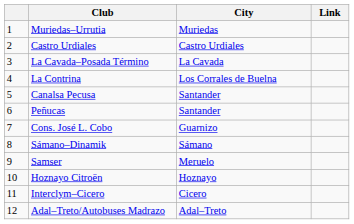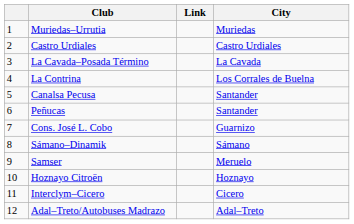 <table class="wikitable sortable">
 <tr>
 <th width=30></th>
 <th width=220>Club</th>
+<th width=50>Link</th>
 <th width=200>City</th>
-<th width=50>Link</th>
 </tr>
 <tr>
 <td>1</td>
 <td><a href='#'>Muriedas–Urrutia</a></td>
+<td></td>
 <td><a href='#'>Muriedas</a></td>
-<td></td>
 </tr>
 <tr>
 <td>2</td>
 <td><a href='#'>Castro Urdiales</a></td>
+<td></td>
 <td><a href='#'>Castro Urdiales</a></td>
-<td></td>
 </tr>
 <tr>
 <td>3</td>
 <td><a href='#'>La Cavada–Posada Término</a></td>
+<td></td>
 <td><a href='#'>La Cavada</a></td>
-<td></td>
 </tr>
 <tr>
 <td>4</td>
 <td><a href='#'>La Contrina</a></td>
+<td></td>
 <td><a href='#'>Los Corrales de Buelna</a></td>
-<td></td>
 </tr>
 <tr>
 <td>5</td>
 <td><a href='#'>Canalsa Pecusa</a></td>
+<td></td>
 <td><a href='#'>Santander</a></td>
-<td></td>
 </tr>
 <tr>
 <td>6</td>
 <td><a href='#'>Peñucas</a></td>
+<td></td>
 <td><a href='#'>Santander</a></td>
-<td></td>
 </tr>
 <tr>
 <td>7</td>
 <td><a href='#'>Cons. José L. Cobo</a></td>
+<td></td>
 <td><a href='#'>Guarnizo</a></td>
-<td></td>
 </tr>
 <tr>
 <td>8</td>
 <td><a href='#'>Sámano–Dinamik</a></td>
+<td></td>
 <td><a href='#'>Sámano</a></td>
-<td></td>
 </tr>
 <tr>
 <td>9</td>
 <td><a href='#'>Samser</a></td>
+<td></td>
 <td><a href='#'>Meruelo</a></td>
-<td></td>
 </tr>
 <tr>
 <td>10</td>
 <td><a href='#'>Hoznayo Citroën</a></td>
+<td></td>
 <td><a href='#'>Hoznayo</a></td>
-<td></td>
 </tr>
 <tr>
 <td>11</td>
 <td><a href='#'>Interclym–Cicero</a></td>
+<td></td>
 <td><a href='#'>Cicero</a></td>
-<td></td>
 </tr>
 <tr>
 <td>12</td>
 <td><a href='#'>Adal–Treto/Autobuses Madrazo</a></td>
+<td></td>
 <td><a href='#'>Adal–Treto</a></td>
-<td></td>
 </tr>
 </table>
